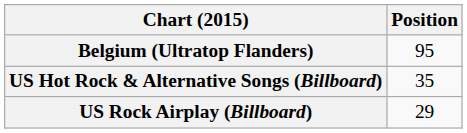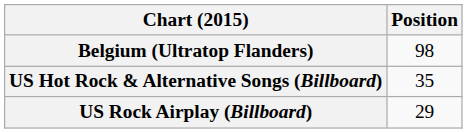 <table class="wikitable sortable plainrowheaders" style="text-align:center">
 <tr>
 <th scope="col">Chart (2015)</th>
 <th scope="col">Position</th>
 </tr>
 <tr>
 <th scope="row">Belgium (Ultratop Flanders)</th>
-<td>95</td>
+<td>98</td>
 </tr>
 <tr>
 <th scope="row">US Hot Rock & Alternative Songs (<em>Billboard</em>)</th>
 <td>35</td>
 </tr>
 <tr>
 <th scope="row">US Rock Airplay (<em>Billboard</em>)</th>
 <td>29</td>
 </tr>
 </table>
